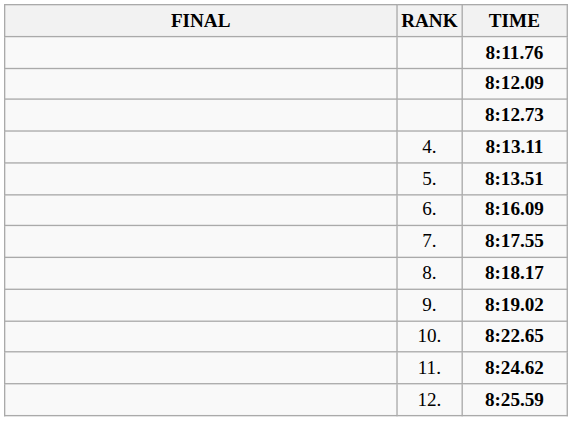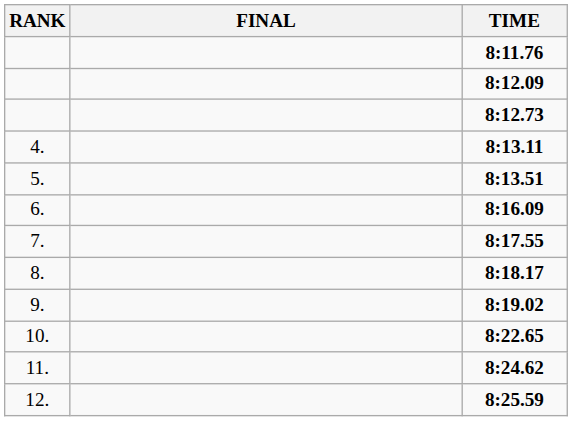 <table class="wikitable" style="border-collapse: collapse; font-size: 90%;">
 <tr>
+<th>RANK</th>
 <th style="width: 20em">FINAL</th>
-<th>RANK</th>
 <th style="width: 5em">TIME</th>
 </tr>
 <tr>
+<td align="center"></td>
 <td></td>
-<td align="center"></td>
 <td align="center"><strong>8:11.76</strong></td>
 </tr>
 <tr>
+<td align="center"></td>
 <td></td>
-<td align="center"></td>
 <td align="center"><strong>8:12.09</strong></td>
 </tr>
 <tr>
+<td align="center"></td>
 <td></td>
-<td align="center"></td>
 <td align="center"><strong>8:12.73</strong></td>
 </tr>
 <tr>
+<td align="center">4.</td>
 <td></td>
-<td align="center">4.</td>
 <td align="center"><strong>8:13.11</strong></td>
 </tr>
 <tr>
+<td align="center">5.</td>
 <td></td>
-<td align="center">5.</td>
 <td align="center"><strong>8:13.51</strong></td>
 </tr>
 <tr>
+<td align="center">6.</td>
 <td></td>
-<td align="center">6.</td>
 <td align="center"><strong>8:16.09</strong></td>
 </tr>
 <tr>
+<td align="center">7.</td>
 <td></td>
-<td align="center">7.</td>
 <td align="center"><strong>8:17.55</strong></td>
 </tr>
 <tr>
+<td align="center">8.</td>
 <td></td>
-<td align="center">8.</td>
 <td align="center"><strong>8:18.17</strong></td>
 </tr>
 <tr>
+<td align="center">9.</td>
 <td></td>
-<td align="center">9.</td>
 <td align="center"><strong>8:19.02</strong></td>
 </tr>
 <tr>
+<td align="center">10.</td>
 <td></td>
-<td align="center">10.</td>
 <td align="center"><strong>8:22.65</strong></td>
 </tr>
 <tr>
+<td align="center">11.</td>
 <td></td>
-<td align="center">11.</td>
 <td align="center"><strong>8:24.62</strong></td>
 </tr>
 <tr>
+<td align="center">12.</td>
 <td></td>
-<td align="center">12.</td>
 <td align="center"><strong>8:25.59</strong></td>
 </tr>
 </table>
